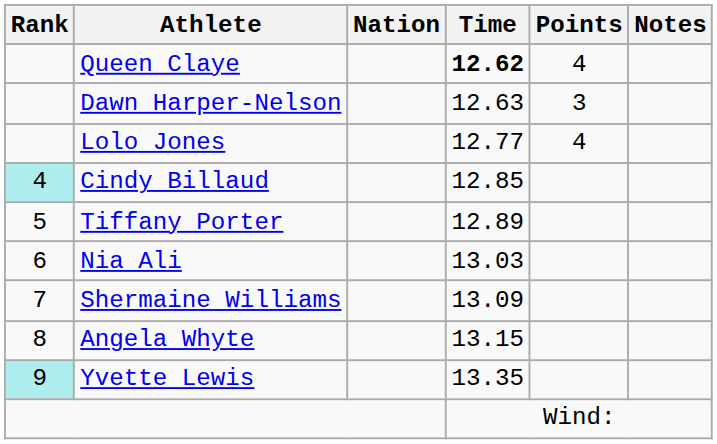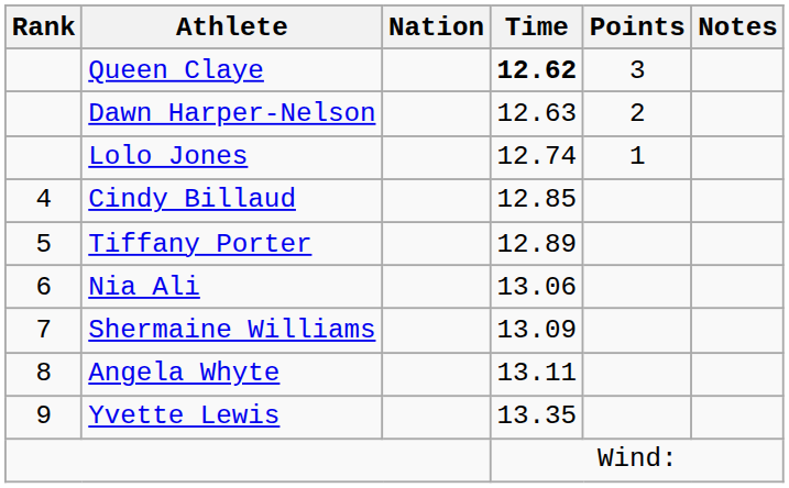 <table class="wikitable mw-datatable sortable" style="text-align:center;">
 <tr>
 <th>Rank</th>
 <th>Athlete</th>
 <th>Nation</th>
 <th>Time</th>
 <th>Points</th>
 <th>Notes</th>
 </tr>
 <tr>
 <td></td>
 <td align=left><a href='#'>Queen Claye</a></td>
 <td align=left></td>
 <td><strong>12.62</strong></td>
-<td>4</td>
+<td>3</td>
 <td></td>
 </tr>
 <tr>
 <td></td>
 <td align=left><a href='#'>Dawn Harper-Nelson</a></td>
 <td align=left></td>
 <td>12.63</td>
-<td>3</td>
+<td>2</td>
 <td></td>
 </tr>
 <tr>
 <td></td>
 <td align=left><a href='#'>Lolo Jones</a></td>
 <td align=left></td>
-<td>12.77</td>
-<td>4</td>
+<td>12.74</td>
+<td>1</td>
 <td></td>
 </tr>
 <tr>
-<td style="background: paleturquoise;">4</td>
+<td>4</td>
 <td align=left><a href='#'>Cindy Billaud</a></td>
 <td align=left></td>
 <td>12.85</td>
 <td></td>
 <td></td>
 </tr>
 <tr>
 <td>5</td>
 <td align=left><a href='#'>Tiffany Porter</a></td>
 <td align=left></td>
 <td>12.89</td>
 <td></td>
 <td></td>
 </tr>
 <tr>
 <td>6</td>
 <td align=left><a href='#'>Nia Ali</a></td>
 <td align=left></td>
-<td>13.03</td>
+<td>13.06</td>
 <td></td>
 <td></td>
 </tr>
 <tr>
 <td>7</td>
 <td align=left><a href='#'>Shermaine Williams</a></td>
 <td align=left></td>
 <td>13.09</td>
 <td></td>
 <td></td>
 </tr>
 <tr>
 <td>8</td>
 <td align=left><a href='#'>Angela Whyte</a></td>
 <td align=left></td>
-<td>13.15</td>
+<td>13.11</td>
 <td></td>
 <td></td>
 </tr>
 <tr>
-<td style="background: paleturquoise;">9</td>
+<td>9</td>
 <td align=left><a href='#'>Yvette Lewis</a></td>
 <td align=left></td>
 <td>13.35</td>
 <td></td>
 <td></td>
 </tr>
 <tr class="sortbottom">
 <td colspan=3></td>
 <td colspan=3>Wind: </td>
 </tr>
 </table>
